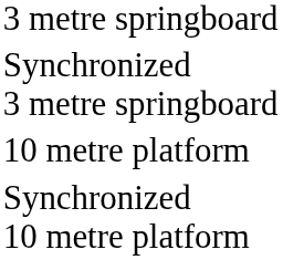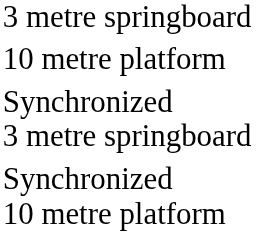 <table>
 <tr>
 <td>3 metre springboard <br></td>
+<td><strong></strong></td>
+<td></td>
+<td></td>
+</tr>
+<tr>
+<td>10 metre platform <br></td>
 <td><strong></strong></td>
 <td></td>
 <td></td>
 </tr>
 <tr>
 <td>Synchronized<br>3 metre springboard <br></td>
 <td><strong><br></strong></td>
 <td><br></td>
 <td><br></td>
 </tr>
 <tr>
-<td>10 metre platform <br></td>
-<td><strong></strong></td>
-<td></td>
-<td></td>
-</tr>
-<tr>
 <td>Synchronized<br>10 metre platform <br></td>
 <td><strong><br></strong></td>
 <td><br></td>
 <td><br></td>
 </tr>
 </table>
